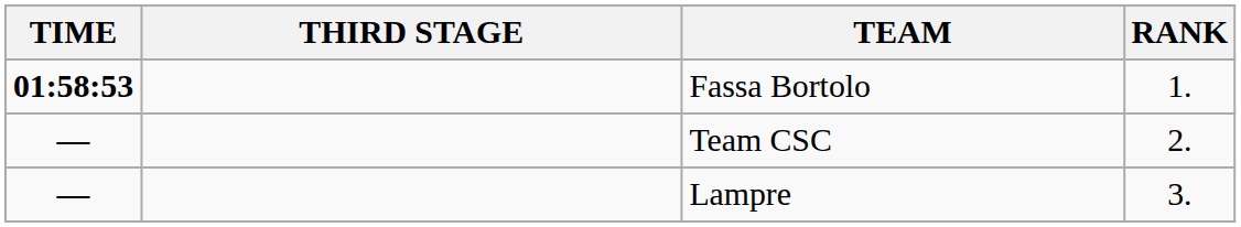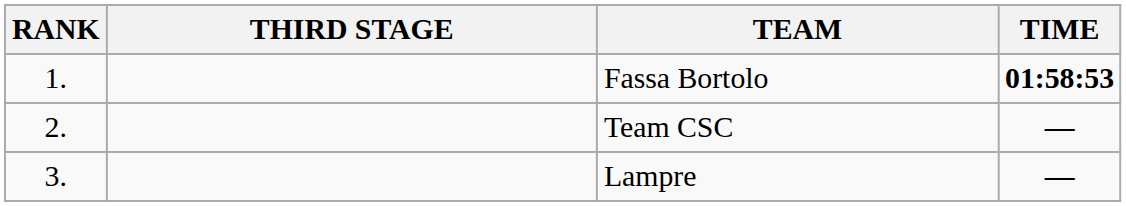 <table class="wikitable" style="font-size:95%;">
 <tr>
-<th>TIME</th>
+<th>RANK</th>
 <th align="left" style="width: 16em">THIRD STAGE</th>
 <th align="left" style="width: 13em">TEAM</th>
-<th>RANK</th>
+<th>TIME</th>
 </tr>
 <tr>
-<td align="center"><strong>01:58:53</strong></td>
+<td align="center">1.</td>
 <td></td>
 <td>Fassa Bortolo</td>
-<td align="center">1.</td>
+<td align="center"><strong>01:58:53</strong></td>
 </tr>
 <tr>
-<td align="center"><strong>—</strong></td>
+<td align="center">2.</td>
 <td></td>
 <td>Team CSC</td>
-<td align="center">2.</td>
+<td align="center"><strong>—</strong></td>
 </tr>
 <tr>
-<td align="center"><strong>—</strong></td>
+<td align="center">3.</td>
 <td></td>
 <td>Lampre</td>
-<td align="center">3.</td>
+<td align="center"><strong>—</strong></td>
 </tr>
 </table>
